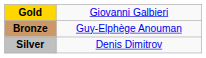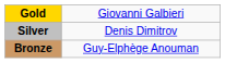 <table class="wikitable" style="text-align:center; " width="35%">
 <tr>
 <td bgcolor="gold"><strong>Gold</strong></td>
 <td><a href='#'>Giovanni Galbieri</a><br>  <small><em></em></small></td>
 </tr>
 <tr>
+<td bgcolor="silver"><strong>Silver</strong></td>
+<td><a href='#'>Denis Dimitrov</a><br>  <small><em></em></small></td>
+</tr>
+<tr>
 <td bgcolor="CC9966"><strong>Bronze</strong></td>
 <td><a href='#'>Guy-Elphège Anouman</a><br>  <small><em></em></small></td>
 </tr>
-<tr>
-<td bgcolor="silver"><strong>Silver</strong></td>
-<td><a href='#'>Denis Dimitrov</a><br>  <small><em></em></small></td>
-</tr>
 </table>
